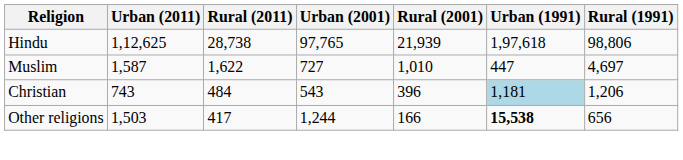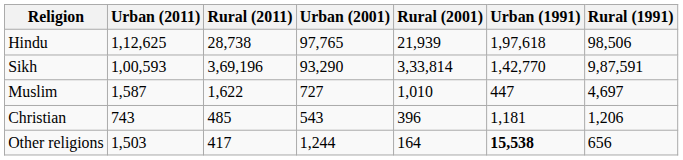 <table class="wikitable sort">
 <tr>
 <th>Religion</th>
 <th>Urban (2011)</th>
 <th>Rural (2011)</th>
 <th>Urban (2001)</th>
 <th>Rural (2001)</th>
 <th>Urban (1991)</th>
 <th>Rural (1991)</th>
 </tr>
 <tr>
 <td>Hindu</td>
 <td>1,12,625</td>
 <td>28,738</td>
 <td>97,765</td>
 <td>21,939</td>
 <td>1,97,618</td>
-<td>98,806</td>
+<td>98,506</td>
+</tr>
+<tr>
+<td>Sikh</td>
+<td>1,00,593</td>
+<td>3,69,196</td>
+<td>93,290</td>
+<td>3,33,814</td>
+<td>1,42,770</td>
+<td>9,87,591</td>
 </tr>
 <tr>
 <td>Muslim</td>
 <td>1,587</td>
 <td>1,622</td>
 <td>727</td>
 <td>1,010</td>
 <td>447</td>
 <td>4,697</td>
 </tr>
 <tr>
 <td>Christian</td>
 <td>743</td>
-<td>484</td>
+<td>485</td>
 <td>543</td>
 <td>396</td>
-<td style="background: lightblue;">1,181</td>
+<td>1,181</td>
 <td>1,206</td>
 </tr>
 <tr>
 <td>Other religions</td>
 <td>1,503</td>
 <td>417</td>
 <td>1,244</td>
-<td>166</td>
+<td>164</td>
 <td><strong>15,538</strong></td>
 <td>656</td>
 </tr>
 </table>
